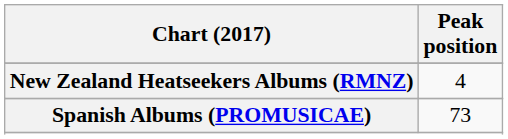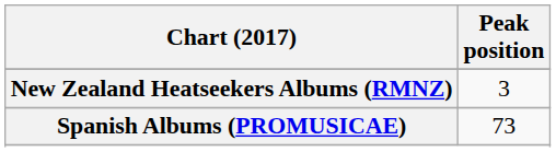 <table class="wikitable plainrowheaders" style="text-align:center">
 <tr>
 <th scope="col">Chart (2017)</th>
 <th scope="col">Peak<br> position</th>
 </tr>
 <tr>
 </tr>
 <tr>
 </tr>
 <tr>
 </tr>
 <tr>
 <th scope="row">New Zealand Heatseekers Albums (<a href='#'>RMNZ</a>)</th>
-<td>4</td>
+<td>3</td>
 </tr>
 <tr>
 </tr>
 <tr>
 <th scope="row">Spanish Albums (<a href='#'>PROMUSICAE</a>)</th>
 <td>73</td>
 </tr>
 <tr>
 </tr>
 <tr>
 </tr>
 </table>
